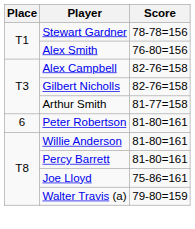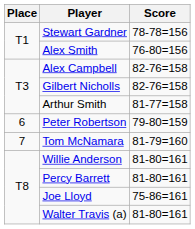 <table class=wikitable>
 <tr>
 <th>Place</th>
 <th>Player</th>
 <th>Score</th>
 </tr>
 <tr>
 <td rowspan=2 align=center>T1</td>
 <td> <a href='#'>Stewart Gardner</a></td>
 <td>78-78=156</td>
 </tr>
 <tr>
 <td> <a href='#'>Alex Smith</a></td>
 <td>76-80=156</td>
 </tr>
 <tr>
 <td rowspan=3 align=center>T3</td>
 <td> <a href='#'>Alex Campbell</a></td>
 <td>82-76=158</td>
 </tr>
 <tr>
 <td> <a href='#'>Gilbert Nicholls</a></td>
 <td>82-76=158</td>
 </tr>
 <tr>
 <td>Arthur Smith</td>
 <td>81-77=158</td>
 </tr>
 <tr>
 <td align=center>6</td>
 <td> <a href='#'>Peter Robertson</a></td>
-<td>81-80=161</td>
+<td>79-80=159</td>
+</tr>
+<tr>
+<td align=center>7</td>
+<td> <a href='#'>Tom McNamara</a></td>
+<td>81-79=160</td>
 </tr>
 <tr>
 <td rowspan=4 align=center>T8</td>
 <td> <a href='#'>Willie Anderson</a></td>
 <td>81-80=161</td>
 </tr>
 <tr>
 <td> <a href='#'>Percy Barrett</a></td>
 <td>81-80=161</td>
 </tr>
 <tr>
 <td> <a href='#'>Joe Lloyd</a></td>
 <td>75-86=161</td>
 </tr>
 <tr>
 <td> <a href='#'>Walter Travis</a> (a)</td>
-<td>79-80=159</td>
+<td>81-80=161</td>
 </tr>
 </table>
